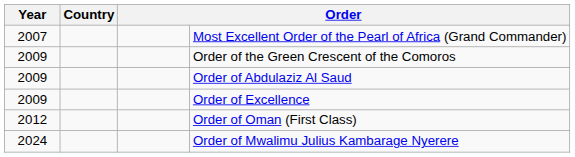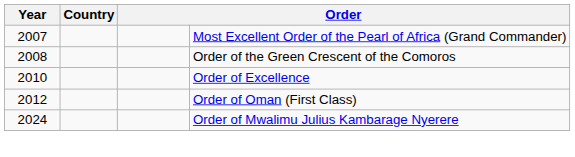 <table class="wikitable" style="text-align:left;">
 <tr ->
 <th width="60px">Year</th>
 <th>Country</th>
 <th colspan=2><a href='#'>Order</a></th>
 </tr>
 <tr>
 <td align="center">2007</td>
 <td></td>
 <td width="80px"></td>
 <td><a href='#'>Most Excellent Order of the Pearl of Africa</a> (Grand Commander)</td>
 </tr>
 <tr>
-<td align="center">2009</td>
+<td align="center">2008</td>
 <td></td>
 <td width="80px"></td>
 <td>Order of the Green Crescent of the Comoros</td>
 </tr>
 <tr>
-<td align="center">2009</td>
-<td></td>
-<td width="80px"></td>
-<td><a href='#'>Order of Abdulaziz Al Saud</a></td>
-</tr>
-<tr>
-<td align="center">2009</td>
+<td align="center">2010</td>
 <td></td>
 <td width="80px"></td>
 <td><a href='#'>Order of Excellence</a></td>
 </tr>
 <tr>
 <td align="center">2012</td>
 <td></td>
 <td width="80px"></td>
 <td><a href='#'>Order of Oman</a> (First Class)</td>
 </tr>
 <tr>
 <td align="center">2024</td>
 <td></td>
 <td width="80px"></td>
 <td><a href='#'>Order of Mwalimu Julius Kambarage Nyerere</a></td>
 </tr>
 </table>
